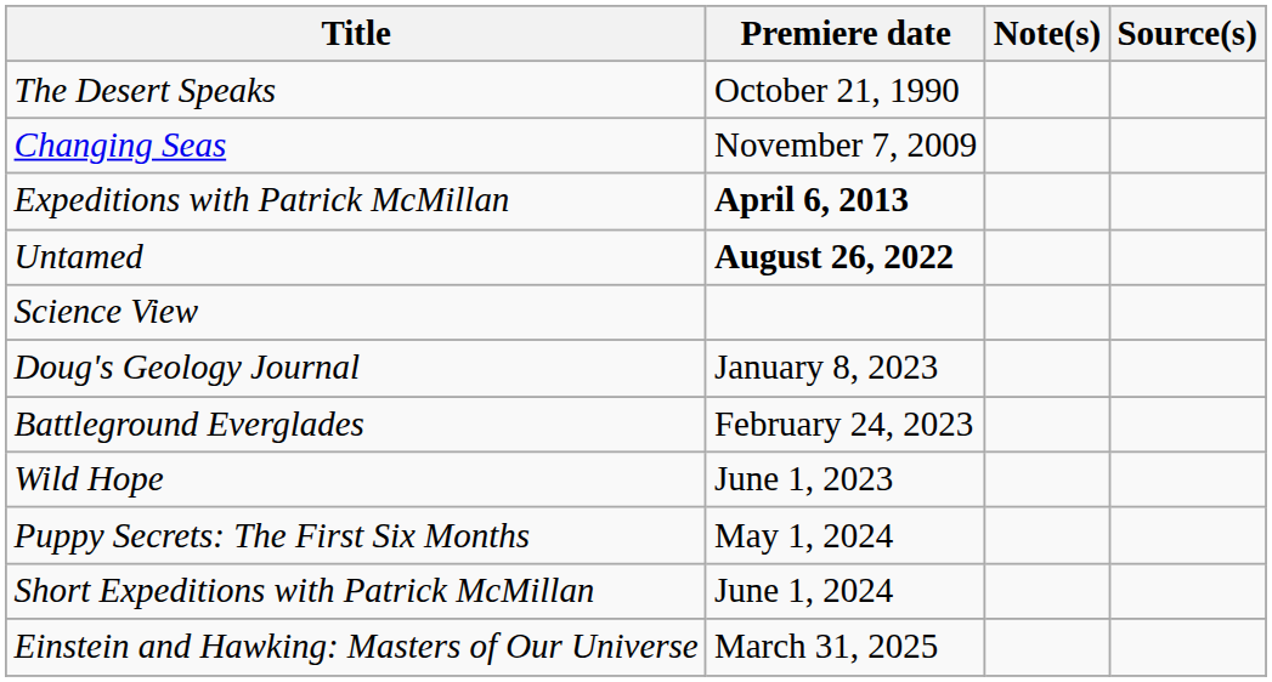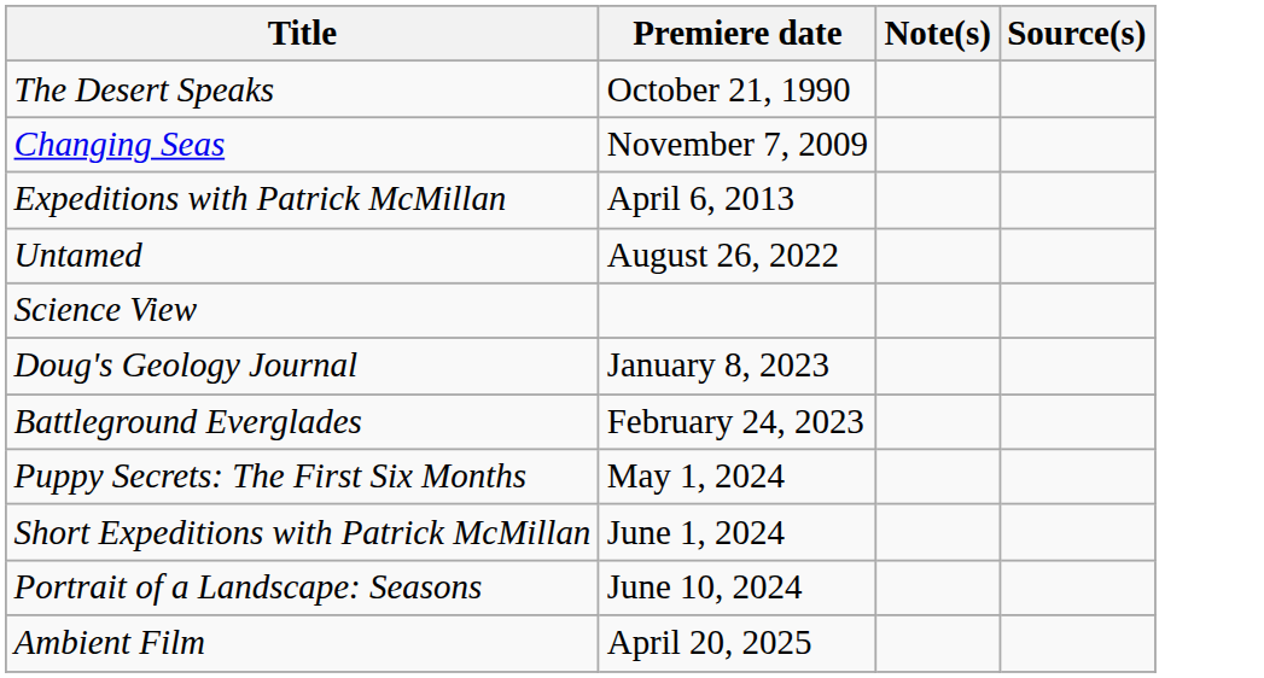 <table class="wikitable sortable">
 <tr>
 <th>Title</th>
 <th>Premiere date</th>
 <th>Note(s)</th>
 <th>Source(s)</th>
 </tr>
 <tr>
 <td><em>The Desert Speaks</em></td>
 <td>October 21, 1990</td>
 <td></td>
 <td></td>
 </tr>
 <tr>
 <td><em><a href='#'>Changing Seas</a></em></td>
 <td>November 7, 2009</td>
 <td></td>
 <td></td>
 </tr>
 <tr>
 <td><em>Expeditions with Patrick McMillan</em></td>
-<td><strong>April 6, 2013</strong></td>
+<td>April 6, 2013</td>
 <td></td>
 <td></td>
 </tr>
 <tr>
 <td><em>Untamed</em></td>
-<td><strong>August 26, 2022</strong></td>
+<td>August 26, 2022</td>
 <td></td>
 <td></td>
 </tr>
 <tr>
 <td><em>Science View</em></td>
 <td></td>
 <td></td>
 <td></td>
 </tr>
 <tr>
 <td><em>Doug's Geology Journal</em></td>
 <td>January 8, 2023</td>
 <td></td>
 <td></td>
 </tr>
 <tr>
 <td><em>Battleground Everglades</em></td>
 <td>February 24, 2023</td>
 <td></td>
 <td></td>
 </tr>
 <tr>
-<td><em>Wild Hope</em></td>
-<td>June 1, 2023</td>
-<td></td>
-<td></td>
-</tr>
-<tr>
 <td><em>Puppy Secrets: The First Six Months</em></td>
 <td>May 1, 2024</td>
 <td></td>
 <td></td>
 </tr>
 <tr>
 <td><em>Short Expeditions with Patrick McMillan</em></td>
 <td>June 1, 2024</td>
 <td></td>
 <td></td>
 </tr>
 <tr>
-<td><em>Einstein and Hawking: Masters of Our Universe</em></td>
-<td>March 31, 2025</td>
+<td><em>Portrait of a Landscape: Seasons</em></td>
+<td>June 10, 2024</td>
+<td></td>
+<td></td>
+</tr>
+<tr>
+<td><em>Ambient Film</em></td>
+<td>April 20, 2025</td>
 <td></td>
 <td></td>
 </tr>
 </table>
